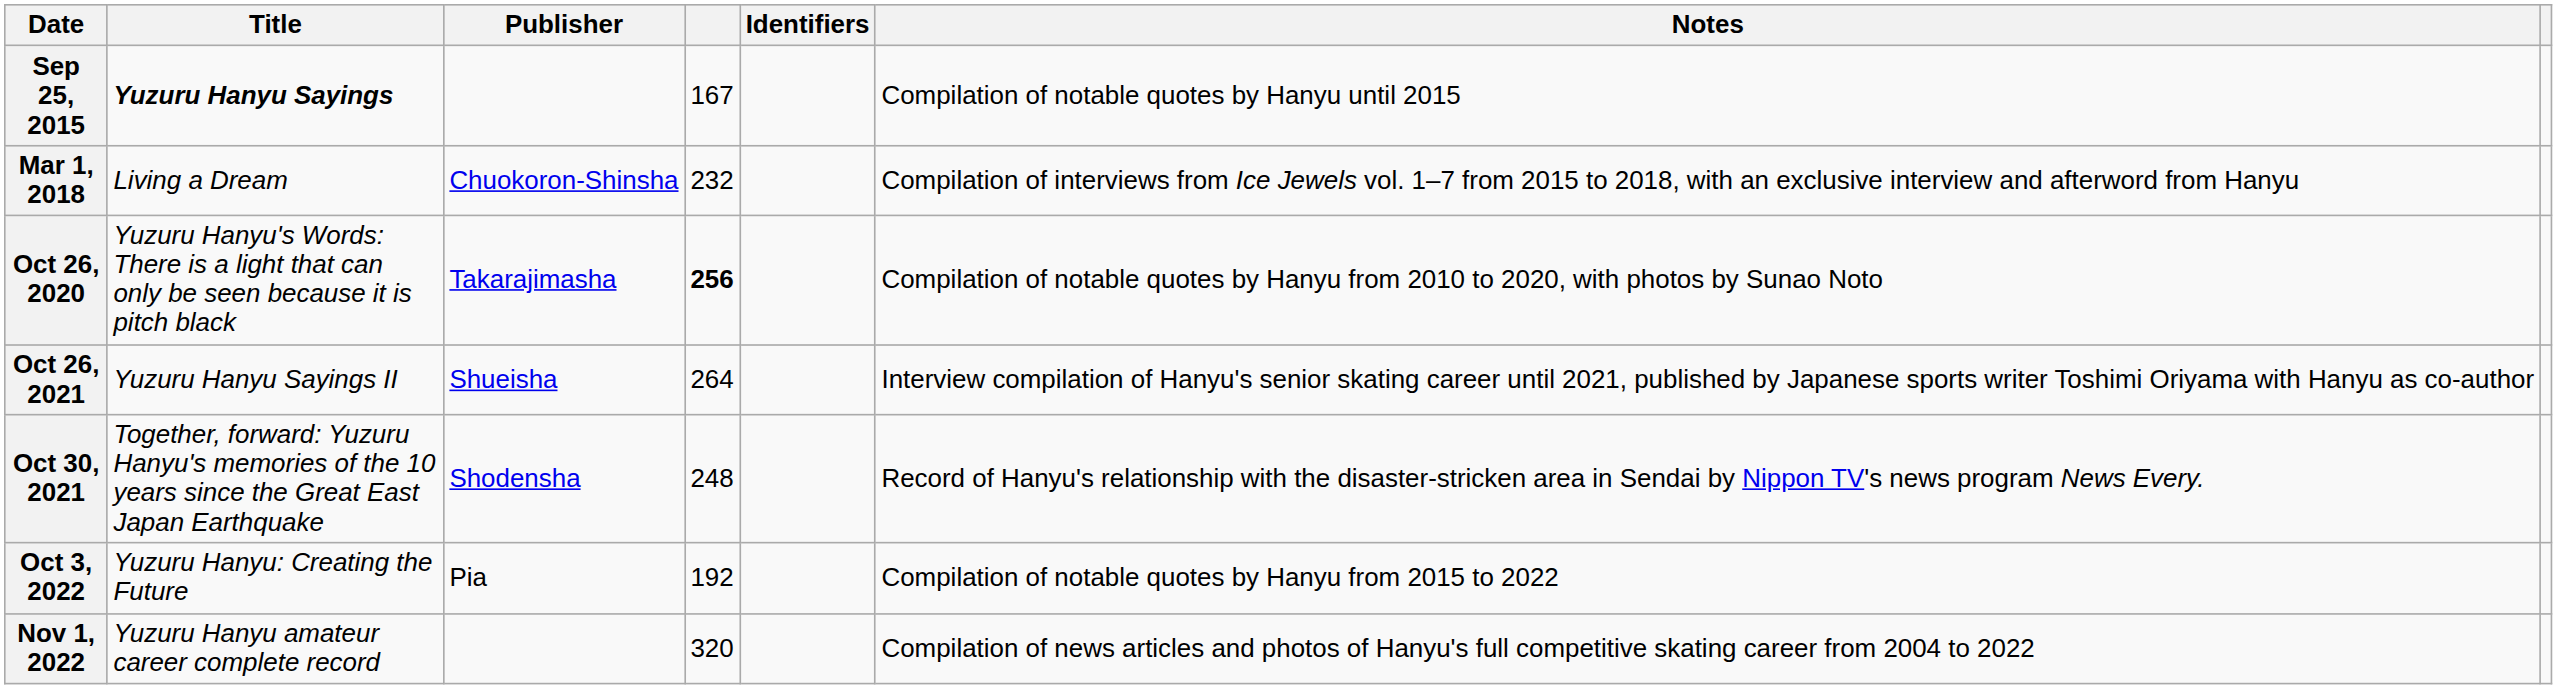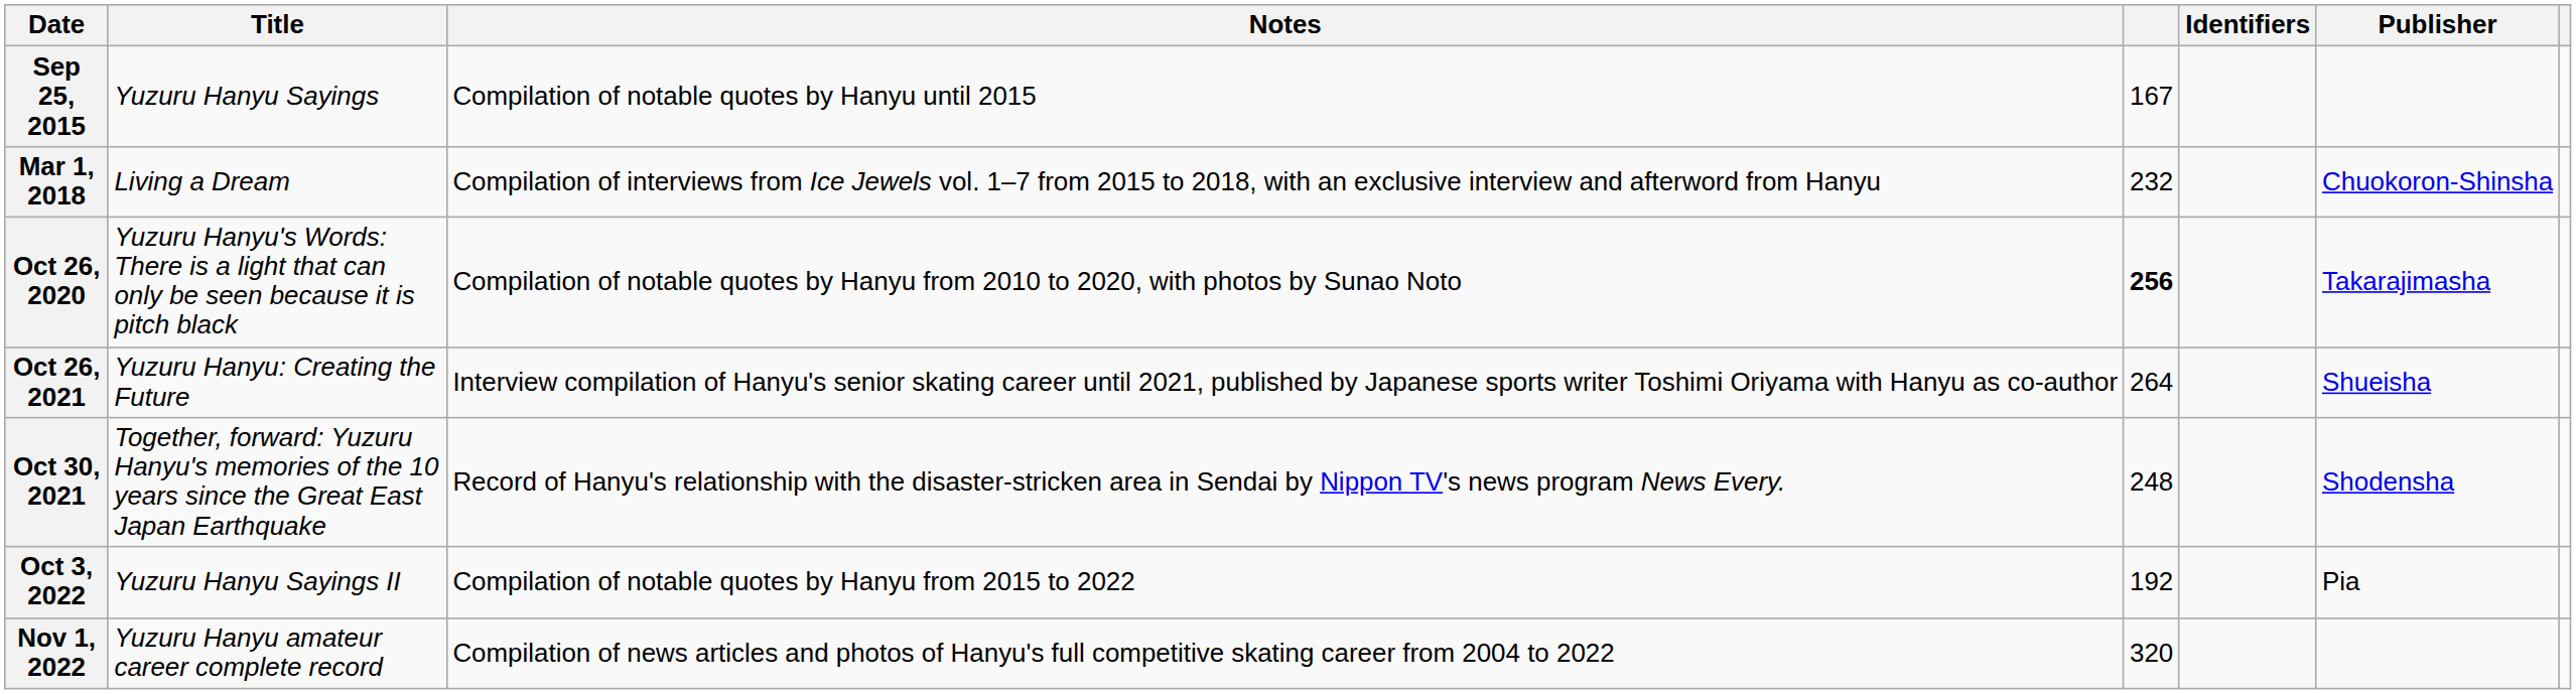 <table class="wikitable plainrowheaders">
 <tr>
 <th scope=col width=56px>Date</th>
 <th scope=col width=200px>Title</th>
-<th scope=col>Publisher</th>
+<th scope=col>Notes</th>
 <th scope=col></th>
 <th scope=col>Identifiers</th>
-<th scope=col>Notes</th>
+<th scope=col>Publisher</th>
 <th scope=col></th>
 </tr>
 <tr>
 <th scope=row>Sep 25, 2015</th>
-<td><strong><em>Yuzuru Hanyu Sayings</em> </strong></td>
-<td></td>
+<td><em>Yuzuru Hanyu Sayings</em> </td>
+<td>Compilation of notable quotes by Hanyu until 2015</td>
 <td>167</td>
 <td></td>
-<td>Compilation of notable quotes by Hanyu until 2015</td>
+<td></td>
 <td></td>
 </tr>
 <tr>
 <th scope=row>Mar 1, 2018</th>
 <td><em>Living a Dream</em> </td>
-<td><a href='#'>Chuokoron-Shinsha</a></td>
+<td>Compilation of interviews from <em>Ice Jewels</em> vol. 1–7 from 2015 to 2018, with an exclusive interview and afterword from Hanyu</td>
 <td>232</td>
 <td></td>
-<td>Compilation of interviews from <em>Ice Jewels</em> vol. 1–7 from 2015 to 2018, with an exclusive interview and afterword from Hanyu</td>
+<td><a href='#'>Chuokoron-Shinsha</a></td>
 <td></td>
 </tr>
 <tr>
 <th scope=row>Oct 26, 2020</th>
 <td><em>Yuzuru Hanyu's Words: There is a light that can only be seen because it is pitch black</em> </td>
-<td><a href='#'>Takarajimasha</a></td>
+<td>Compilation of notable quotes by Hanyu from 2010 to 2020, with photos by Sunao Noto</td>
 <td><strong>256</strong></td>
 <td></td>
-<td>Compilation of notable quotes by Hanyu from 2010 to 2020, with photos by Sunao Noto</td>
+<td><a href='#'>Takarajimasha</a></td>
 <td></td>
 </tr>
 <tr>
 <th scope=row>Oct 26, 2021</th>
-<td><em>Yuzuru Hanyu Sayings II</em> </td>
-<td><a href='#'>Shueisha</a></td>
+<td><em>Yuzuru Hanyu: Creating the Future</em> </td>
+<td>Interview compilation of Hanyu's senior skating career until 2021, published by Japanese sports writer Toshimi Oriyama with Hanyu as co-author</td>
 <td>264</td>
 <td></td>
-<td>Interview compilation of Hanyu's senior skating career until 2021, published by Japanese sports writer Toshimi Oriyama with Hanyu as co-author</td>
+<td><a href='#'>Shueisha</a></td>
 <td></td>
 </tr>
 <tr>
 <th scope=row>Oct 30, 2021</th>
 <td><em>Together, forward: Yuzuru Hanyu's memories of the 10 years since the Great East Japan Earthquake</em> </td>
-<td><a href='#'>Shodensha</a></td>
+<td>Record of Hanyu's relationship with the disaster-stricken area in Sendai by <a href='#'>Nippon TV</a>'s news program <em>News Every.</em></td>
 <td>248</td>
 <td></td>
-<td>Record of Hanyu's relationship with the disaster-stricken area in Sendai by <a href='#'>Nippon TV</a>'s news program <em>News Every.</em></td>
+<td><a href='#'>Shodensha</a></td>
 <td></td>
 </tr>
 <tr>
 <th scope=row>Oct 3, 2022</th>
-<td><em>Yuzuru Hanyu: Creating the Future</em> </td>
-<td>Pia</td>
+<td><em>Yuzuru Hanyu Sayings II</em> </td>
+<td>Compilation of notable quotes by Hanyu from 2015 to 2022</td>
 <td>192</td>
 <td></td>
-<td>Compilation of notable quotes by Hanyu from 2015 to 2022</td>
+<td>Pia</td>
 <td></td>
 </tr>
 <tr>
 <th scope=row>Nov 1, 2022</th>
 <td><em>Yuzuru Hanyu amateur career complete record</em> </td>
-<td></td>
+<td>Compilation of news articles and photos of Hanyu's full competitive skating career from 2004 to 2022</td>
 <td>320</td>
 <td></td>
-<td>Compilation of news articles and photos of Hanyu's full competitive skating career from 2004 to 2022</td>
+<td></td>
 <td></td>
 </tr>
 </table>
